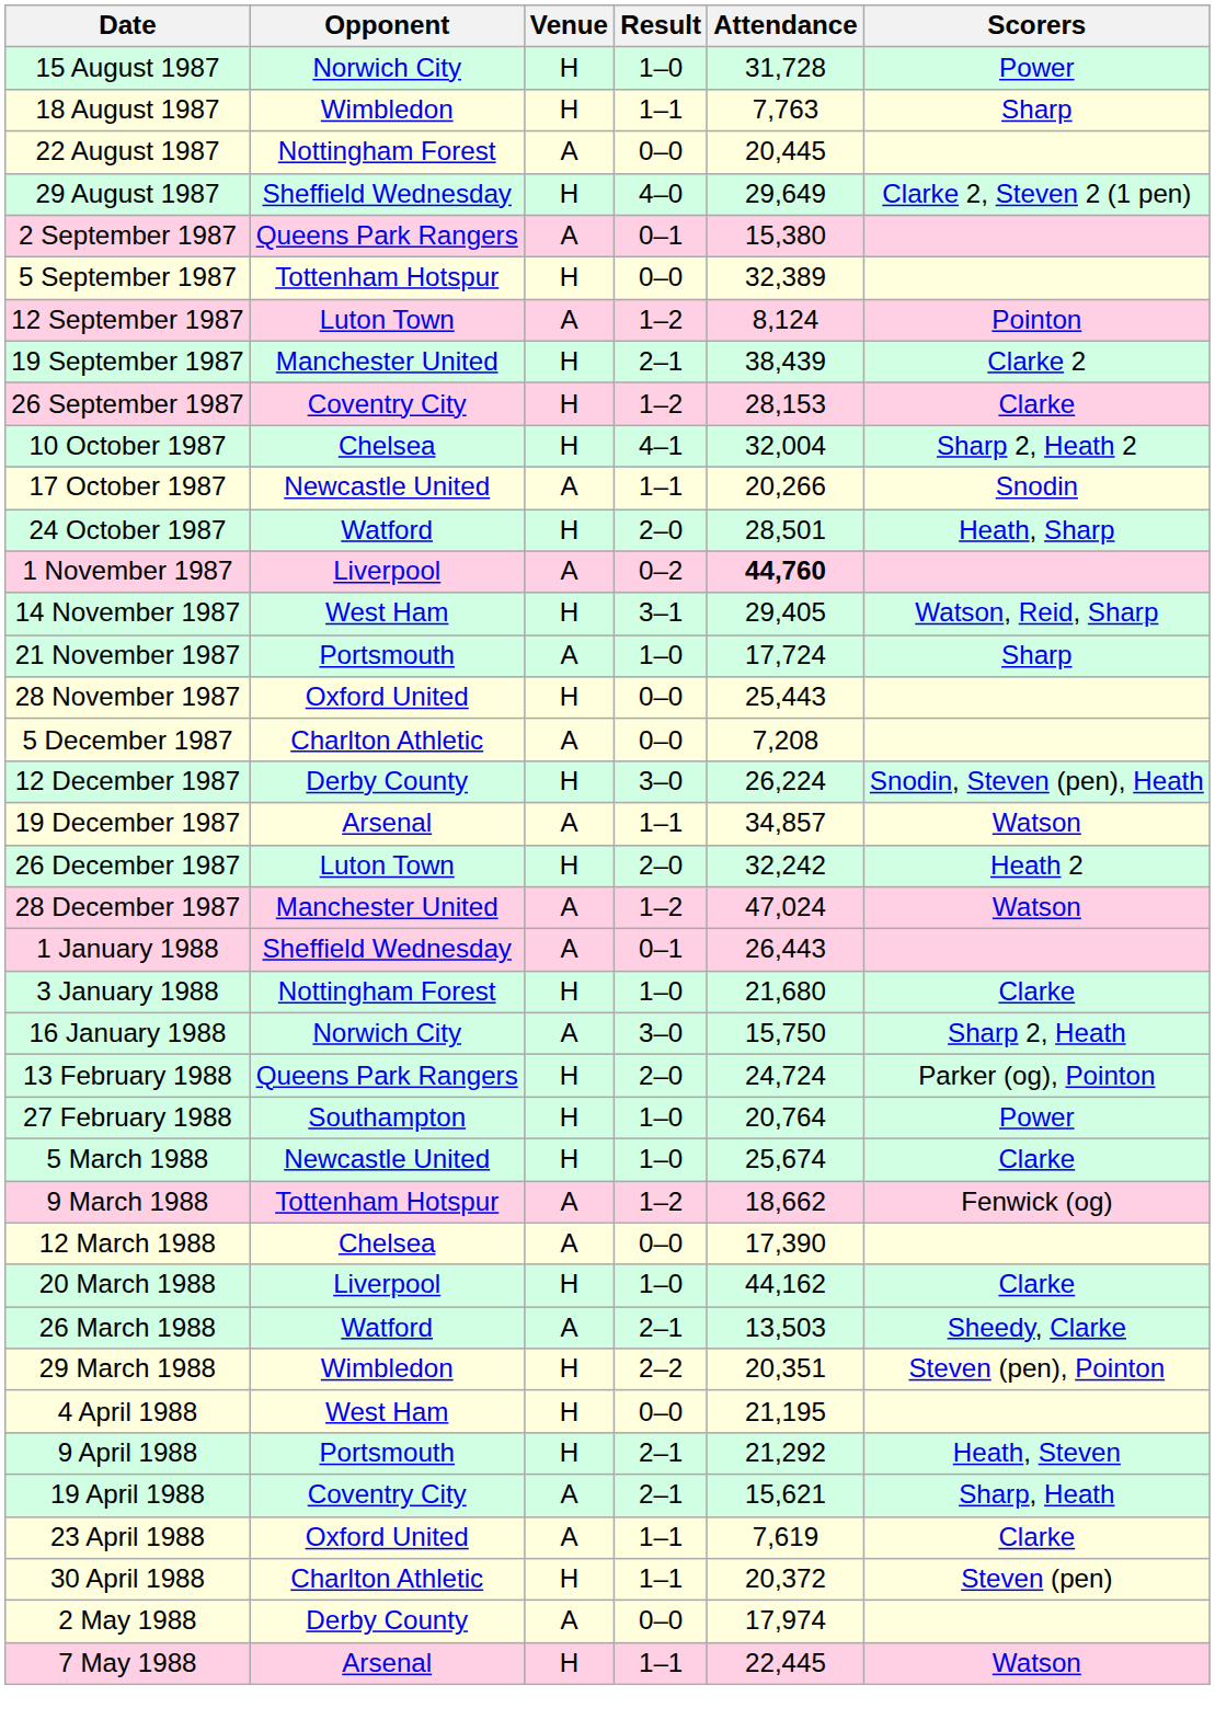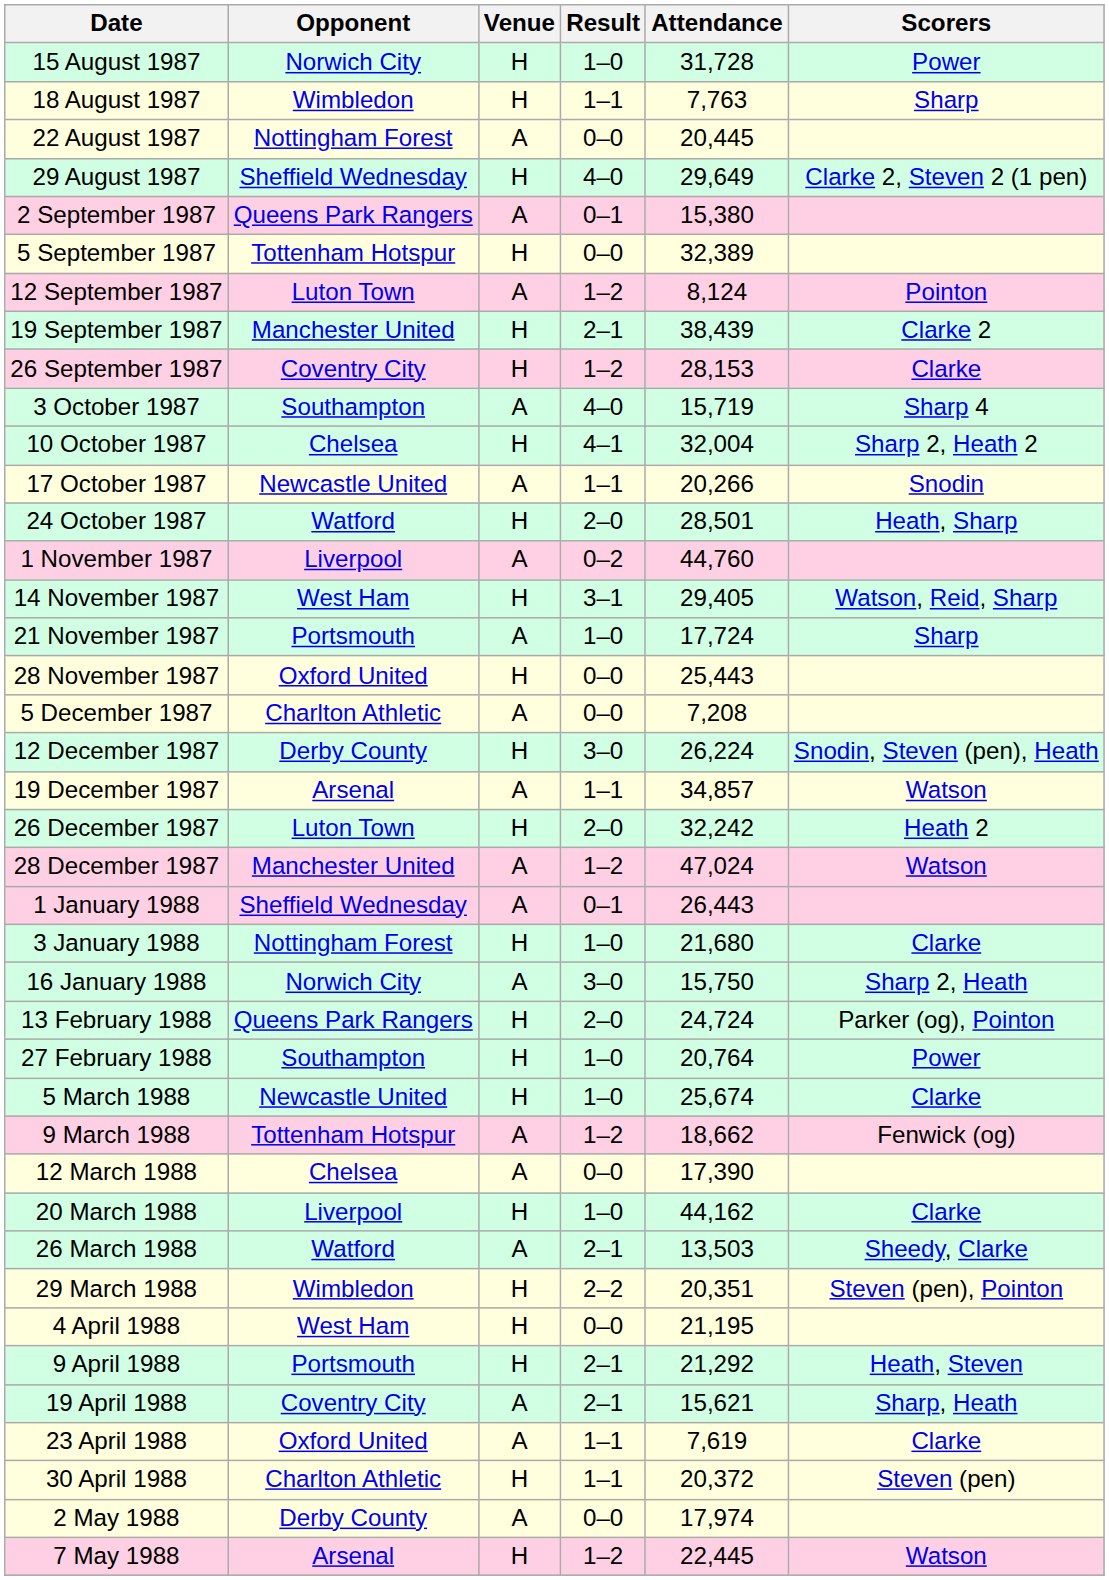 <table class="wikitable sortable" style="font-size:100%; text-align:center">
 <tr>
 <th>Date</th>
 <th>Opponent</th>
 <th>Venue</th>
 <th>Result</th>
 <th>Attendance</th>
 <th>Scorers</th>
 </tr>
 <tr style="background-color: #d0ffe3;">
 <td>15 August 1987</td>
 <td><a href='#'>Norwich City</a></td>
 <td>H</td>
 <td>1–0</td>
 <td>31,728</td>
 <td><a href='#'>Power</a></td>
 </tr>
 <tr style="background-color: #ffffdd;">
 <td>18 August 1987</td>
 <td><a href='#'>Wimbledon</a></td>
 <td>H</td>
 <td>1–1</td>
 <td>7,763</td>
 <td><a href='#'>Sharp</a></td>
 </tr>
 <tr style="background-color: #ffffdd;">
 <td>22 August 1987</td>
 <td><a href='#'>Nottingham Forest</a></td>
 <td>A</td>
 <td>0–0</td>
 <td>20,445</td>
 <td></td>
 </tr>
 <tr style="background-color: #d0ffe3;">
 <td>29 August 1987</td>
 <td><a href='#'>Sheffield Wednesday</a></td>
 <td>H</td>
 <td>4–0</td>
 <td>29,649</td>
 <td><a href='#'>Clarke</a> 2, <a href='#'>Steven</a> 2 (1 pen)</td>
 </tr>
 <tr style="background-color: #ffd0e3;">
 <td>2 September 1987</td>
 <td><a href='#'>Queens Park Rangers</a></td>
 <td>A</td>
 <td>0–1</td>
 <td>15,380</td>
 <td></td>
 </tr>
 <tr style="background-color: #ffffdd;">
 <td>5 September 1987</td>
 <td><a href='#'>Tottenham Hotspur</a></td>
 <td>H</td>
 <td>0–0</td>
 <td>32,389</td>
 <td></td>
 </tr>
 <tr style="background-color: #ffd0e3;">
 <td>12 September 1987</td>
 <td><a href='#'>Luton Town</a></td>
 <td>A</td>
 <td>1–2</td>
 <td>8,124</td>
 <td><a href='#'>Pointon</a></td>
 </tr>
 <tr style="background-color: #d0ffe3;">
 <td>19 September 1987</td>
 <td><a href='#'>Manchester United</a></td>
 <td>H</td>
 <td>2–1</td>
 <td>38,439</td>
 <td><a href='#'>Clarke</a> 2</td>
 </tr>
 <tr style="background-color: #ffd0e3;">
 <td>26 September 1987</td>
 <td><a href='#'>Coventry City</a></td>
 <td>H</td>
 <td>1–2</td>
 <td>28,153</td>
 <td><a href='#'>Clarke</a></td>
 </tr>
 <tr style="background-color: #d0ffe3;">
+<td>3 October 1987</td>
+<td><a href='#'>Southampton</a></td>
+<td>A</td>
+<td>4–0</td>
+<td>15,719</td>
+<td><a href='#'>Sharp</a> 4</td>
+</tr>
+<tr style="background-color: #d0ffe3;">
 <td>10 October 1987</td>
 <td><a href='#'>Chelsea</a></td>
 <td>H</td>
 <td>4–1</td>
 <td>32,004</td>
 <td><a href='#'>Sharp</a> 2, <a href='#'>Heath</a> 2</td>
 </tr>
 <tr style="background-color: #ffffdd;">
 <td>17 October 1987</td>
 <td><a href='#'>Newcastle United</a></td>
 <td>A</td>
 <td>1–1</td>
 <td>20,266</td>
 <td><a href='#'>Snodin</a></td>
 </tr>
 <tr style="background-color: #d0ffe3;">
 <td>24 October 1987</td>
 <td><a href='#'>Watford</a></td>
 <td>H</td>
 <td>2–0</td>
 <td>28,501</td>
 <td><a href='#'>Heath</a>, <a href='#'>Sharp</a></td>
 </tr>
 <tr style="background-color: #ffd0e3;">
 <td>1 November 1987</td>
 <td><a href='#'>Liverpool</a></td>
 <td>A</td>
 <td>0–2</td>
-<td><strong>44,760</strong></td>
+<td>44,760</td>
 <td></td>
 </tr>
 <tr style="background-color: #d0ffe3;">
 <td>14 November 1987</td>
 <td><a href='#'>West Ham</a></td>
 <td>H</td>
 <td>3–1</td>
 <td>29,405</td>
 <td><a href='#'>Watson</a>, <a href='#'>Reid</a>, <a href='#'>Sharp</a></td>
 </tr>
 <tr style="background-color: #d0ffe3;">
 <td>21 November 1987</td>
 <td><a href='#'>Portsmouth</a></td>
 <td>A</td>
 <td>1–0</td>
 <td>17,724</td>
 <td><a href='#'>Sharp</a></td>
 </tr>
 <tr style="background-color: #ffffdd;">
 <td>28 November 1987</td>
 <td><a href='#'>Oxford United</a></td>
 <td>H</td>
 <td>0–0</td>
 <td>25,443</td>
 <td></td>
 </tr>
 <tr style="background-color: #ffffdd;">
 <td>5 December 1987</td>
 <td><a href='#'>Charlton Athletic</a></td>
 <td>A</td>
 <td>0–0</td>
 <td>7,208</td>
 <td></td>
 </tr>
 <tr style="background-color: #d0ffe3;">
 <td>12 December 1987</td>
 <td><a href='#'>Derby County</a></td>
 <td>H</td>
 <td>3–0</td>
 <td>26,224</td>
 <td><a href='#'>Snodin</a>, <a href='#'>Steven</a> (pen), <a href='#'>Heath</a></td>
 </tr>
 <tr style="background-color: #ffffdd;">
 <td>19 December 1987</td>
 <td><a href='#'>Arsenal</a></td>
 <td>A</td>
 <td>1–1</td>
 <td>34,857</td>
 <td><a href='#'>Watson</a></td>
 </tr>
 <tr style="background-color: #d0ffe3;">
 <td>26 December 1987</td>
 <td><a href='#'>Luton Town</a></td>
 <td>H</td>
 <td>2–0</td>
 <td>32,242</td>
 <td><a href='#'>Heath</a> 2</td>
 </tr>
 <tr style="background-color: #ffd0e3;">
 <td>28 December 1987</td>
 <td><a href='#'>Manchester United</a></td>
 <td>A</td>
 <td>1–2</td>
 <td>47,024</td>
 <td><a href='#'>Watson</a></td>
 </tr>
 <tr style="background-color: #ffd0e3;">
 <td>1 January 1988</td>
 <td><a href='#'>Sheffield Wednesday</a></td>
 <td>A</td>
 <td>0–1</td>
 <td>26,443</td>
 <td></td>
 </tr>
 <tr style="background-color: #d0ffe3;">
 <td>3 January 1988</td>
 <td><a href='#'>Nottingham Forest</a></td>
 <td>H</td>
 <td>1–0</td>
 <td>21,680</td>
 <td><a href='#'>Clarke</a></td>
 </tr>
 <tr style="background-color: #d0ffe3;">
 <td>16 January 1988</td>
 <td><a href='#'>Norwich City</a></td>
 <td>A</td>
 <td>3–0</td>
 <td>15,750</td>
 <td><a href='#'>Sharp</a> 2, <a href='#'>Heath</a></td>
 </tr>
 <tr style="background-color: #d0ffe3;">
 <td>13 February 1988</td>
 <td><a href='#'>Queens Park Rangers</a></td>
 <td>H</td>
 <td>2–0</td>
 <td>24,724</td>
 <td>Parker (og), <a href='#'>Pointon</a></td>
 </tr>
 <tr style="background-color: #d0ffe3;">
 <td>27 February 1988</td>
 <td><a href='#'>Southampton</a></td>
 <td>H</td>
 <td>1–0</td>
 <td>20,764</td>
 <td><a href='#'>Power</a></td>
 </tr>
 <tr style="background-color: #d0ffe3;">
 <td>5 March 1988</td>
 <td><a href='#'>Newcastle United</a></td>
 <td>H</td>
 <td>1–0</td>
 <td>25,674</td>
 <td><a href='#'>Clarke</a></td>
 </tr>
 <tr style="background-color: #ffd0e3;">
 <td>9 March 1988</td>
 <td><a href='#'>Tottenham Hotspur</a></td>
 <td>A</td>
 <td>1–2</td>
 <td>18,662</td>
 <td>Fenwick (og)</td>
 </tr>
 <tr style="background-color: #ffffdd;">
 <td>12 March 1988</td>
 <td><a href='#'>Chelsea</a></td>
 <td>A</td>
 <td>0–0</td>
 <td>17,390</td>
 <td></td>
 </tr>
 <tr style="background-color: #d0ffe3;">
 <td>20 March 1988</td>
 <td><a href='#'>Liverpool</a></td>
 <td>H</td>
 <td>1–0</td>
 <td>44,162</td>
 <td><a href='#'>Clarke</a></td>
 </tr>
 <tr style="background-color: #d0ffe3;">
 <td>26 March 1988</td>
 <td><a href='#'>Watford</a></td>
 <td>A</td>
 <td>2–1</td>
 <td>13,503</td>
 <td><a href='#'>Sheedy</a>, <a href='#'>Clarke</a></td>
 </tr>
 <tr style="background-color: #ffffdd;">
 <td>29 March 1988</td>
 <td><a href='#'>Wimbledon</a></td>
 <td>H</td>
 <td>2–2</td>
 <td>20,351</td>
 <td><a href='#'>Steven</a> (pen), <a href='#'>Pointon</a></td>
 </tr>
 <tr style="background-color: #ffffdd;">
 <td>4 April 1988</td>
 <td><a href='#'>West Ham</a></td>
 <td>H</td>
 <td>0–0</td>
 <td>21,195</td>
 <td></td>
 </tr>
 <tr style="background-color: #d0ffe3;">
 <td>9 April 1988</td>
 <td><a href='#'>Portsmouth</a></td>
 <td>H</td>
 <td>2–1</td>
 <td>21,292</td>
 <td><a href='#'>Heath</a>, <a href='#'>Steven</a></td>
 </tr>
 <tr style="background-color: #d0ffe3;">
 <td>19 April 1988</td>
 <td><a href='#'>Coventry City</a></td>
 <td>A</td>
 <td>2–1</td>
 <td>15,621</td>
 <td><a href='#'>Sharp</a>, <a href='#'>Heath</a></td>
 </tr>
 <tr style="background-color: #ffffdd;">
 <td>23 April 1988</td>
 <td><a href='#'>Oxford United</a></td>
 <td>A</td>
 <td>1–1</td>
 <td>7,619</td>
 <td><a href='#'>Clarke</a></td>
 </tr>
 <tr style="background-color: #ffffdd;">
 <td>30 April 1988</td>
 <td><a href='#'>Charlton Athletic</a></td>
 <td>H</td>
 <td>1–1</td>
 <td>20,372</td>
 <td><a href='#'>Steven</a> (pen)</td>
 </tr>
 <tr style="background-color: #ffffdd;">
 <td>2 May 1988</td>
 <td><a href='#'>Derby County</a></td>
 <td>A</td>
 <td>0–0</td>
 <td>17,974</td>
 <td></td>
 </tr>
 <tr style="background-color: #ffd0e3;">
 <td>7 May 1988</td>
 <td><a href='#'>Arsenal</a></td>
 <td>H</td>
-<td>1–1</td>
+<td>1–2</td>
 <td>22,445</td>
 <td><a href='#'>Watson</a></td>
 </tr>
 </table>
